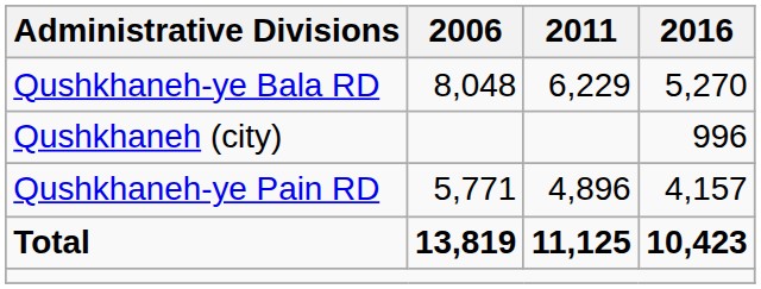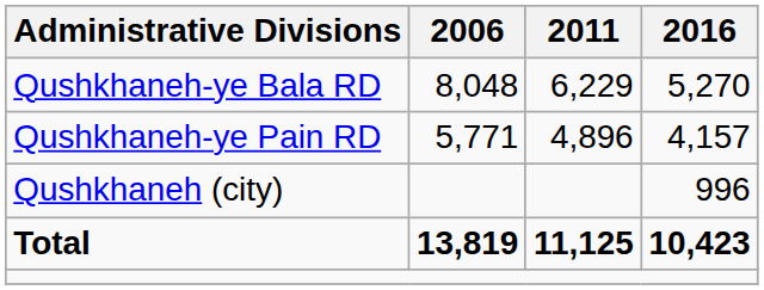 <table class="wikitable">
 <tr>
 <th>Administrative Divisions</th>
 <th>2006</th>
 <th>2011</th>
 <th>2016</th>
 </tr>
 <tr>
 <td><a href='#'>Qushkhaneh-ye Bala RD</a></td>
 <td style="text-align: right;">8,048</td>
 <td style="text-align: right;">6,229</td>
 <td style="text-align: right;">5,270</td>
 </tr>
 <tr>
+<td><a href='#'>Qushkhaneh-ye Pain RD</a></td>
+<td style="text-align: right;">5,771</td>
+<td style="text-align: right;">4,896</td>
+<td style="text-align: right;">4,157</td>
+</tr>
+<tr>
 <td><a href='#'>Qushkhaneh</a> (city)</td>
 <td style="text-align: right;"></td>
 <td style="text-align: right;"></td>
 <td style="text-align: right;">996</td>
-</tr>
-<tr>
-<td><a href='#'>Qushkhaneh-ye Pain RD</a></td>
-<td style="text-align: right;">5,771</td>
-<td style="text-align: right;">4,896</td>
-<td style="text-align: right;">4,157</td>
 </tr>
 <tr>
 <td><strong>Total</strong></td>
 <td style="text-align: right;"><strong>13,819</strong></td>
 <td style="text-align: right;"><strong>11,125</strong></td>
 <td style="text-align: right;"><strong>10,423</strong></td>
 </tr>
 <tr>
 <td colspan=4></td>
 </tr>
 </table>
